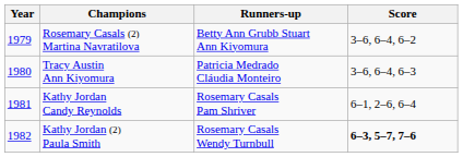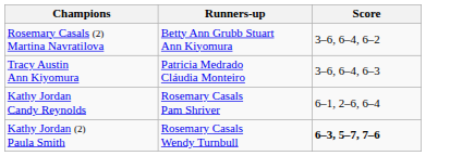 <table class="wikitable">
 <tr>
-<th style="width:40px">Year</th>
 <th style="width:200px">Champions</th>
 <th style="width:200px">Runners-up</th>
 <th style="width:140px" class="unsortable">Score</th>
 </tr>
 <tr>
-<td><a href='#'>1979</a></td>
 <td> <a href='#'>Rosemary Casals</a> <small>(2)</small><br>  <a href='#'>Martina Navratilova</a></td>
 <td> <a href='#'>Betty Ann Grubb Stuart</a> <br>  <a href='#'>Ann Kiyomura</a></td>
 <td>3–6, 6–4, 6–2</td>
 </tr>
 <tr>
-<td><a href='#'>1980</a></td>
 <td> <a href='#'>Tracy Austin</a> <br>  <a href='#'>Ann Kiyomura</a></td>
 <td> <a href='#'>Patricia Medrado</a> <br>  <a href='#'>Cláudia Monteiro</a></td>
 <td>3–6, 6–4, 6–3</td>
 </tr>
 <tr>
-<td><a href='#'>1981</a></td>
 <td> <a href='#'>Kathy Jordan</a> <br>  <a href='#'>Candy Reynolds</a></td>
 <td> <a href='#'>Rosemary Casals</a> <br>  <a href='#'>Pam Shriver</a></td>
 <td>6–1, 2–6, 6–4</td>
 </tr>
 <tr>
-<td><a href='#'>1982</a></td>
 <td> <a href='#'>Kathy Jordan</a> <small>(2)</small><br>  <a href='#'>Paula Smith</a></td>
 <td> <a href='#'>Rosemary Casals</a> <br>  <a href='#'>Wendy Turnbull</a></td>
 <td><strong>6–3, 5–7, 7–6</strong></td>
 </tr>
 </table>
